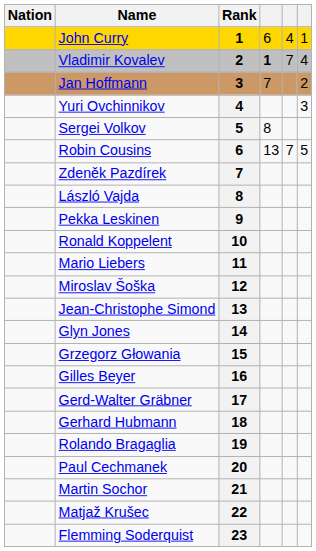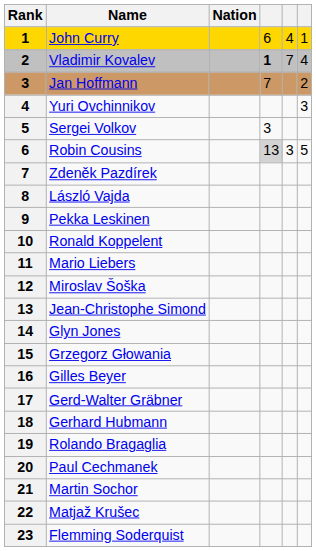 <table class="wikitable">
 <tr>
+<th>Rank</th>
+<th>Name</th>
 <th>Nation</th>
-<th>Name</th>
-<th>Rank</th>
 <th></th>
 <th></th>
 <th></th>
 </tr>
 <tr bgcolor="gold">
+<td align="center"><strong>1</strong></td>
+<td><a href='#'>John Curry</a></td>
 <td></td>
-<td><a href='#'>John Curry</a></td>
-<td align="center"><strong>1</strong></td>
 <td>6</td>
 <td>4</td>
 <td>1</td>
 </tr>
 <tr bgcolor="silver">
+<td align="center"><strong>2</strong></td>
+<td><a href='#'>Vladimir Kovalev</a></td>
 <td></td>
-<td><a href='#'>Vladimir Kovalev</a></td>
-<td align="center"><strong>2</strong></td>
 <td><strong>1</strong></td>
 <td>7</td>
 <td>4</td>
 </tr>
 <tr bgcolor="cc9966">
+<td align="center"><strong>3</strong></td>
+<td><a href='#'>Jan Hoffmann</a></td>
 <td></td>
-<td><a href='#'>Jan Hoffmann</a></td>
-<td align="center"><strong>3</strong></td>
 <td>7</td>
 <td></td>
 <td>2</td>
 </tr>
 <tr>
+<th>4</th>
+<td><a href='#'>Yuri Ovchinnikov</a></td>
 <td></td>
-<td><a href='#'>Yuri Ovchinnikov</a></td>
-<th>4</th>
 <td></td>
 <td></td>
 <td>3</td>
 </tr>
 <tr>
+<th>5</th>
+<td><a href='#'>Sergei Volkov</a></td>
 <td></td>
-<td><a href='#'>Sergei Volkov</a></td>
-<th>5</th>
-<td>8</td>
+<td>3</td>
 <td></td>
 <td></td>
 </tr>
 <tr>
+<th>6</th>
+<td><a href='#'>Robin Cousins</a></td>
 <td></td>
-<td><a href='#'>Robin Cousins</a></td>
-<th>6</th>
-<td>13</td>
-<td>7</td>
+<td style="background: lightgrey;">13</td>
+<td>3</td>
 <td>5</td>
 </tr>
 <tr>
+<th>7</th>
+<td><a href='#'>Zdeněk Pazdírek</a></td>
 <td></td>
-<td><a href='#'>Zdeněk Pazdírek</a></td>
-<th>7</th>
 <td></td>
 <td></td>
 <td></td>
 </tr>
 <tr>
+<th>8</th>
+<td><a href='#'>László Vajda</a></td>
 <td></td>
-<td><a href='#'>László Vajda</a></td>
-<th>8</th>
 <td></td>
 <td></td>
 <td></td>
 </tr>
 <tr>
+<th>9</th>
+<td><a href='#'>Pekka Leskinen</a></td>
 <td></td>
-<td><a href='#'>Pekka Leskinen</a></td>
-<th>9</th>
 <td></td>
 <td></td>
 <td></td>
 </tr>
 <tr>
+<th>10</th>
+<td><a href='#'>Ronald Koppelent</a></td>
 <td></td>
-<td><a href='#'>Ronald Koppelent</a></td>
-<th>10</th>
 <td></td>
 <td></td>
 <td></td>
 </tr>
 <tr>
+<th>11</th>
+<td><a href='#'>Mario Liebers</a></td>
 <td></td>
-<td><a href='#'>Mario Liebers</a></td>
-<th>11</th>
 <td></td>
 <td></td>
 <td></td>
 </tr>
 <tr>
+<th>12</th>
+<td><a href='#'>Miroslav Šoška</a></td>
 <td></td>
-<td><a href='#'>Miroslav Šoška</a></td>
-<th>12</th>
 <td></td>
 <td></td>
 <td></td>
 </tr>
 <tr>
+<th>13</th>
+<td><a href='#'>Jean-Christophe Simond</a></td>
 <td></td>
-<td><a href='#'>Jean-Christophe Simond</a></td>
-<th>13</th>
 <td></td>
 <td></td>
 <td></td>
 </tr>
 <tr>
+<th>14</th>
+<td><a href='#'>Glyn Jones</a></td>
 <td></td>
-<td><a href='#'>Glyn Jones</a></td>
-<th>14</th>
 <td></td>
 <td></td>
 <td></td>
 </tr>
 <tr>
+<th>15</th>
+<td><a href='#'>Grzegorz Głowania</a></td>
 <td></td>
-<td><a href='#'>Grzegorz Głowania</a></td>
-<th>15</th>
 <td></td>
 <td></td>
 <td></td>
 </tr>
 <tr>
+<th>16</th>
+<td><a href='#'>Gilles Beyer</a></td>
 <td></td>
-<td><a href='#'>Gilles Beyer</a></td>
-<th>16</th>
 <td></td>
 <td></td>
 <td></td>
 </tr>
 <tr>
+<th>17</th>
+<td><a href='#'>Gerd-Walter Gräbner</a></td>
 <td></td>
-<td><a href='#'>Gerd-Walter Gräbner</a></td>
-<th>17</th>
 <td></td>
 <td></td>
 <td></td>
 </tr>
 <tr>
+<th>18</th>
+<td><a href='#'>Gerhard Hubmann</a></td>
 <td></td>
-<td><a href='#'>Gerhard Hubmann</a></td>
-<th>18</th>
 <td></td>
 <td></td>
 <td></td>
 </tr>
 <tr>
+<th>19</th>
+<td><a href='#'>Rolando Bragaglia</a></td>
 <td></td>
-<td><a href='#'>Rolando Bragaglia</a></td>
-<th>19</th>
 <td></td>
 <td></td>
 <td></td>
 </tr>
 <tr>
+<th>20</th>
+<td><a href='#'>Paul Cechmanek</a></td>
 <td></td>
-<td><a href='#'>Paul Cechmanek</a></td>
-<th>20</th>
 <td></td>
 <td></td>
 <td></td>
 </tr>
 <tr>
+<th>21</th>
+<td><a href='#'>Martin Sochor</a></td>
 <td></td>
-<td><a href='#'>Martin Sochor</a></td>
-<th>21</th>
 <td></td>
 <td></td>
 <td></td>
 </tr>
 <tr>
+<th>22</th>
+<td><a href='#'>Matjaž Krušec</a></td>
 <td></td>
-<td><a href='#'>Matjaž Krušec</a></td>
-<th>22</th>
 <td></td>
 <td></td>
 <td></td>
 </tr>
 <tr>
+<th>23</th>
+<td><a href='#'>Flemming Soderquist</a></td>
 <td></td>
-<td><a href='#'>Flemming Soderquist</a></td>
-<th>23</th>
 <td></td>
 <td></td>
 <td></td>
 </tr>
 </table>
